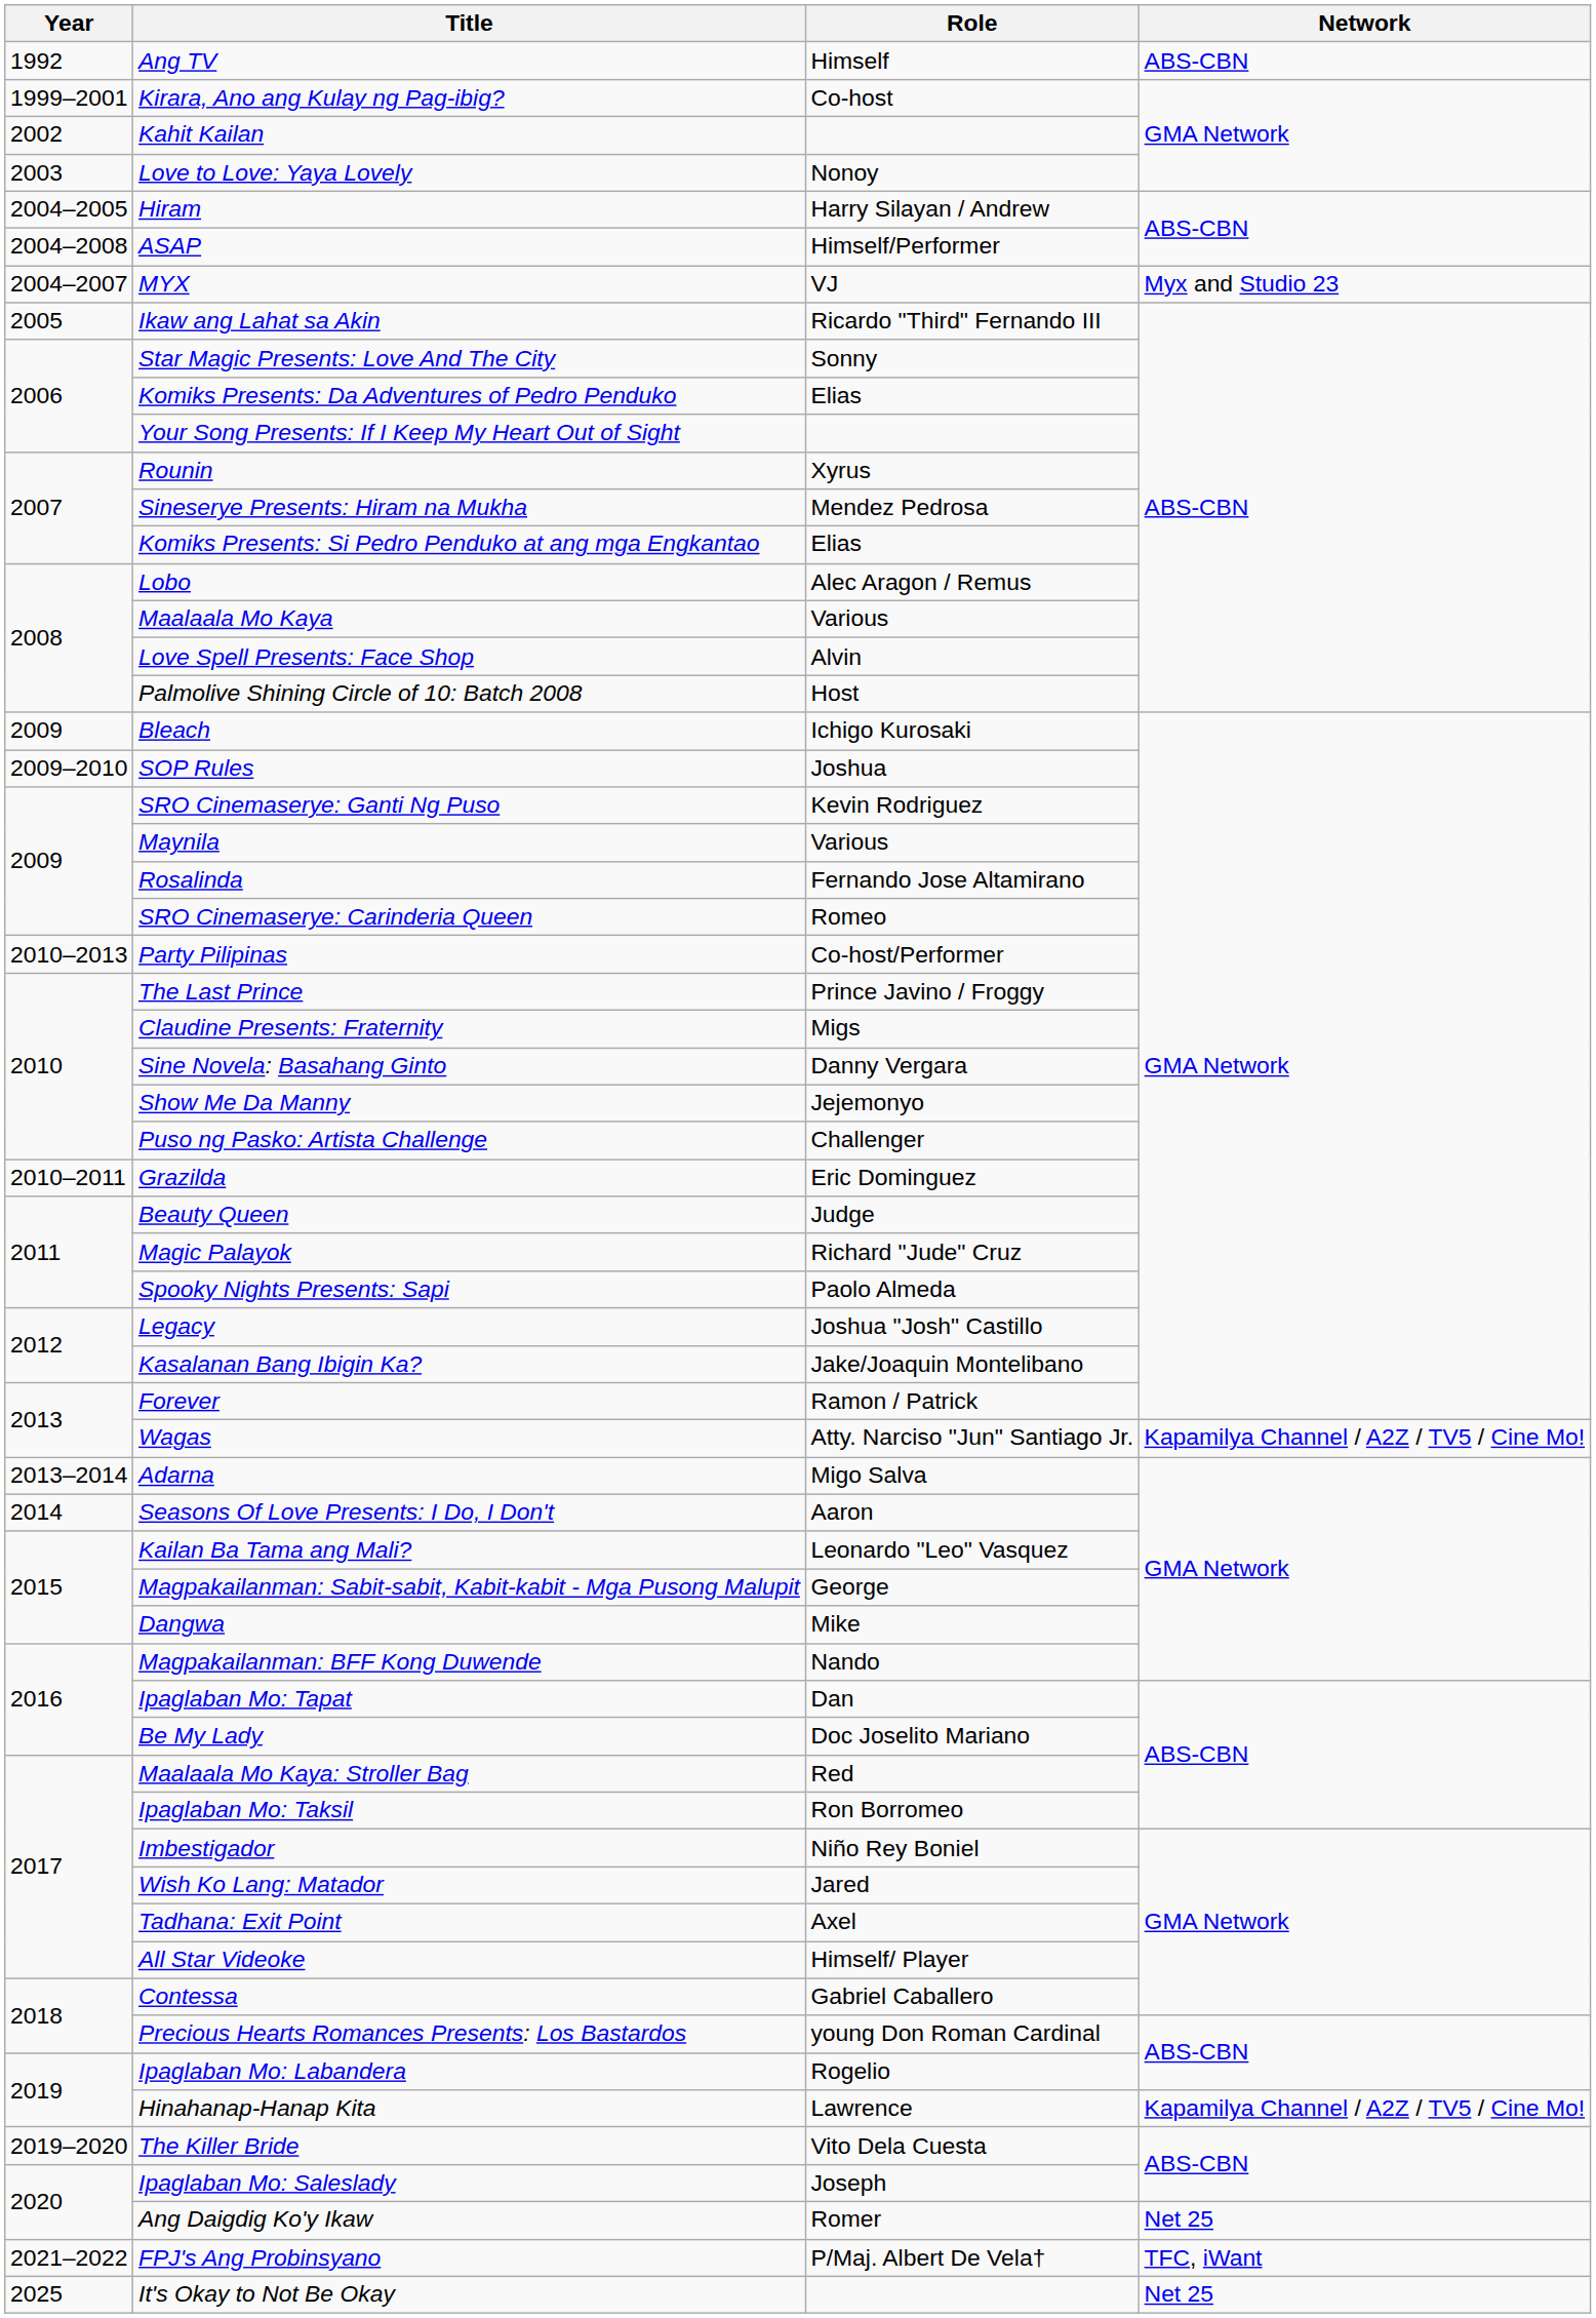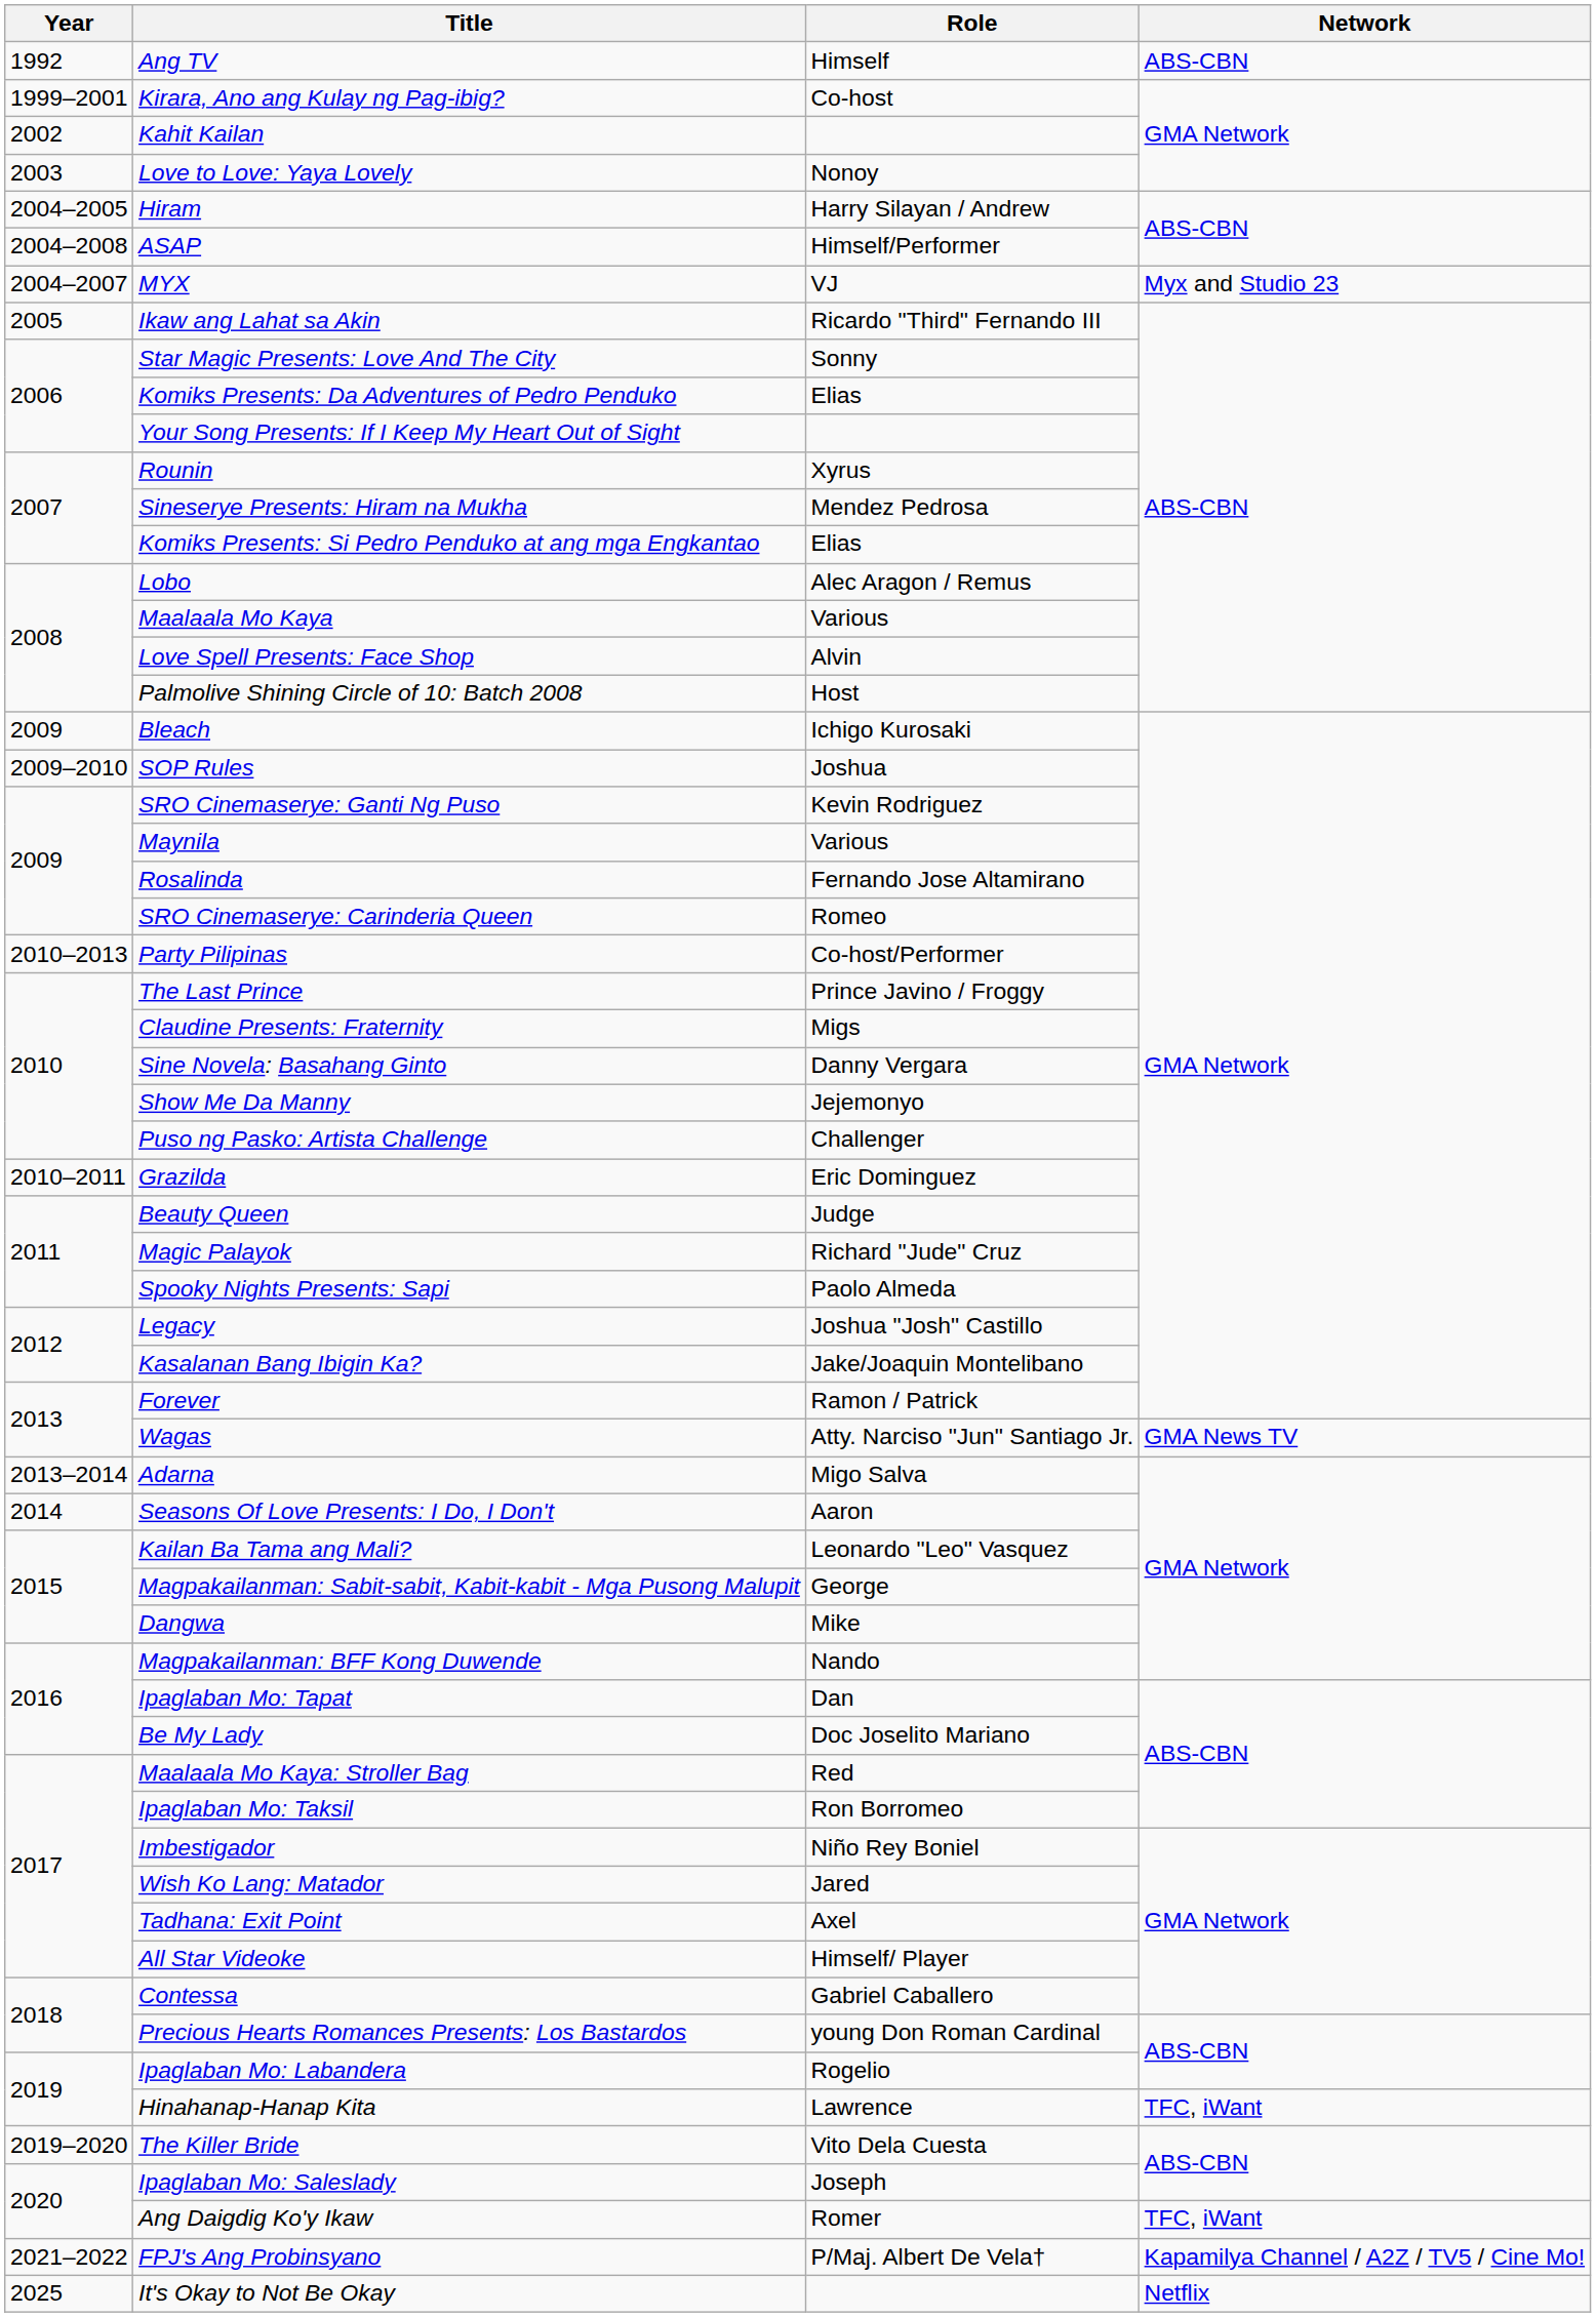 <table class="wikitable sortable">
 <tr>
 <th>Year</th>
 <th>Title</th>
 <th>Role</th>
 <th>Network</th>
 </tr>
 <tr>
 <td>1992</td>
 <td><em><a href='#'>Ang TV</a></em></td>
 <td>Himself</td>
 <td><a href='#'>ABS-CBN</a></td>
 </tr>
 <tr>
 <td>1999–2001</td>
 <td><em><a href='#'>Kirara, Ano ang Kulay ng Pag-ibig?</a></em></td>
 <td>Co-host</td>
 <td rowspan="3"><a href='#'>GMA Network</a></td>
 </tr>
 <tr>
 <td>2002</td>
 <td><em><a href='#'>Kahit Kailan</a></em></td>
 <td></td>
 </tr>
 <tr>
 <td>2003</td>
 <td><em><a href='#'>Love to Love: Yaya Lovely</a></em></td>
 <td>Nonoy</td>
 </tr>
 <tr>
 <td>2004–2005</td>
 <td><em><a href='#'>Hiram</a></em></td>
 <td>Harry Silayan / Andrew</td>
 <td rowspan="2"><a href='#'>ABS-CBN</a></td>
 </tr>
 <tr>
 <td>2004–2008</td>
 <td><em><a href='#'>ASAP</a></em></td>
 <td>Himself/Performer</td>
 </tr>
 <tr>
 <td>2004–2007</td>
 <td><em><a href='#'>MYX</a></em></td>
 <td>VJ</td>
 <td><a href='#'>Myx</a> and <a href='#'>Studio 23</a></td>
 </tr>
 <tr>
 <td>2005</td>
 <td><em><a href='#'>Ikaw ang Lahat sa Akin</a></em></td>
 <td>Ricardo "Third" Fernando III</td>
 <td rowspan="11"><a href='#'>ABS-CBN</a></td>
 </tr>
 <tr>
 <td rowspan="3">2006</td>
 <td><em><a href='#'>Star Magic Presents: Love And The City</a></em></td>
 <td>Sonny</td>
 </tr>
 <tr>
 <td><em><a href='#'>Komiks Presents: Da Adventures of Pedro Penduko</a></em></td>
 <td>Elias</td>
 </tr>
 <tr>
 <td><em><a href='#'>Your Song Presents: If I Keep My Heart Out of Sight</a></em></td>
 <td></td>
 </tr>
 <tr>
 <td rowspan="3">2007</td>
 <td><em><a href='#'>Rounin</a></em></td>
 <td>Xyrus</td>
 </tr>
 <tr>
 <td><em><a href='#'>Sineserye Presents: Hiram na Mukha</a></em></td>
 <td>Mendez Pedrosa</td>
 </tr>
 <tr>
 <td><em><a href='#'>Komiks Presents: Si Pedro Penduko at ang mga Engkantao</a></em></td>
 <td>Elias</td>
 </tr>
 <tr>
 <td rowspan="4">2008</td>
 <td><em><a href='#'>Lobo</a></em></td>
 <td>Alec Aragon / Remus</td>
 </tr>
 <tr>
 <td><em><a href='#'>Maalaala Mo Kaya</a></em></td>
 <td>Various</td>
 </tr>
 <tr>
 <td><em><a href='#'>Love Spell Presents: Face Shop</a></em></td>
 <td>Alvin</td>
 </tr>
 <tr>
 <td><em>Palmolive Shining Circle of 10: Batch 2008</em></td>
 <td>Host</td>
 </tr>
 <tr>
 <td>2009</td>
 <td><em><a href='#'>Bleach</a></em></td>
 <td>Ichigo Kurosaki</td>
 <td rowspan="19"><a href='#'>GMA Network</a></td>
 </tr>
 <tr>
 <td>2009–2010</td>
 <td><em><a href='#'>SOP Rules</a></em></td>
 <td>Joshua</td>
 </tr>
 <tr>
 <td rowspan="4">2009</td>
 <td><em><a href='#'>SRO Cinemaserye: Ganti Ng Puso</a></em></td>
 <td>Kevin Rodriguez</td>
 </tr>
 <tr>
 <td><em><a href='#'>Maynila</a></em></td>
 <td>Various</td>
 </tr>
 <tr>
 <td><em><a href='#'>Rosalinda</a></em></td>
 <td>Fernando Jose Altamirano</td>
 </tr>
 <tr>
 <td><em><a href='#'>SRO Cinemaserye: Carinderia Queen</a></em></td>
 <td>Romeo</td>
 </tr>
 <tr>
 <td>2010–2013</td>
 <td><em><a href='#'>Party Pilipinas</a></em></td>
 <td>Co-host/Performer</td>
 </tr>
 <tr>
 <td rowspan="5">2010</td>
 <td><em><a href='#'>The Last Prince</a></em></td>
 <td>Prince Javino / Froggy</td>
 </tr>
 <tr>
 <td><em><a href='#'>Claudine Presents: Fraternity</a></em></td>
 <td>Migs</td>
 </tr>
 <tr>
 <td><em><a href='#'>Sine Novela</a>: <a href='#'>Basahang Ginto</a></em></td>
 <td>Danny Vergara</td>
 </tr>
 <tr>
 <td><em><a href='#'>Show Me Da Manny</a></em></td>
 <td>Jejemonyo</td>
 </tr>
 <tr>
 <td><em><a href='#'>Puso ng Pasko: Artista Challenge</a></em></td>
 <td>Challenger</td>
 </tr>
 <tr>
 <td>2010–2011</td>
 <td><em><a href='#'>Grazilda</a></em></td>
 <td>Eric Dominguez</td>
 </tr>
 <tr>
 <td rowspan="3">2011</td>
 <td><em><a href='#'>Beauty Queen</a></em></td>
 <td>Judge</td>
 </tr>
 <tr>
 <td><em><a href='#'>Magic Palayok</a></em></td>
 <td>Richard "Jude" Cruz</td>
 </tr>
 <tr>
 <td><em><a href='#'> Spooky Nights Presents: Sapi</a></em></td>
 <td>Paolo Almeda</td>
 </tr>
 <tr>
 <td rowspan="2">2012</td>
 <td><em><a href='#'>Legacy</a></em></td>
 <td>Joshua "Josh" Castillo</td>
 </tr>
 <tr>
 <td><em><a href='#'>Kasalanan Bang Ibigin Ka?</a></em></td>
 <td>Jake/Joaquin Montelibano</td>
 </tr>
 <tr>
 <td rowspan="2">2013</td>
 <td><em><a href='#'>Forever</a></em></td>
 <td>Ramon / Patrick</td>
 </tr>
 <tr>
 <td><em><a href='#'>Wagas</a></em></td>
 <td>Atty. Narciso "Jun" Santiago Jr.</td>
-<td><a href='#'>Kapamilya Channel</a> / <a href='#'>A2Z</a> / <a href='#'>TV5</a> / <a href='#'>Cine Mo!</a></td>
+<td><a href='#'>GMA News TV</a></td>
 </tr>
 <tr>
 <td>2013–2014</td>
 <td><em><a href='#'>Adarna</a></em></td>
 <td>Migo Salva</td>
 <td rowspan="6"><a href='#'>GMA Network</a></td>
 </tr>
 <tr>
 <td>2014</td>
 <td><em><a href='#'>Seasons Of Love Presents: I Do, I Don't</a></em></td>
 <td>Aaron</td>
 </tr>
 <tr>
 <td rowspan="3">2015</td>
 <td><em><a href='#'>Kailan Ba Tama ang Mali?</a></em></td>
 <td>Leonardo "Leo" Vasquez</td>
 </tr>
 <tr>
 <td><em><a href='#'>Magpakailanman: Sabit-sabit, Kabit-kabit - Mga Pusong Malupit</a></em></td>
 <td>George</td>
 </tr>
 <tr>
 <td><em><a href='#'>Dangwa</a></em></td>
 <td>Mike</td>
 </tr>
 <tr>
 <td rowspan="3">2016</td>
 <td><em><a href='#'>Magpakailanman: BFF Kong Duwende</a></em></td>
 <td>Nando</td>
 </tr>
 <tr>
 <td><em><a href='#'>Ipaglaban Mo: Tapat</a></em></td>
 <td>Dan</td>
 <td rowspan="4"><a href='#'>ABS-CBN</a></td>
 </tr>
 <tr>
 <td><em><a href='#'>Be My Lady</a></em></td>
 <td>Doc Joselito Mariano</td>
 </tr>
 <tr>
 <td rowspan="6">2017</td>
 <td><em><a href='#'>Maalaala Mo Kaya: Stroller Bag</a></em></td>
 <td>Red</td>
 </tr>
 <tr>
 <td><em><a href='#'>Ipaglaban Mo: Taksil</a></em></td>
 <td>Ron Borromeo</td>
 </tr>
 <tr>
 <td><em><a href='#'>Imbestigador</a></em></td>
 <td>Niño Rey Boniel</td>
 <td rowspan="5"><a href='#'>GMA Network</a></td>
 </tr>
 <tr>
 <td><em><a href='#'>Wish Ko Lang: Matador</a></em></td>
 <td>Jared</td>
 </tr>
 <tr>
 <td><em><a href='#'>Tadhana: Exit Point</a></em></td>
 <td>Axel</td>
 </tr>
 <tr>
 <td><em><a href='#'>All Star Videoke</a></em></td>
 <td>Himself/ Player</td>
 </tr>
 <tr>
 <td rowspan="2">2018</td>
 <td><em><a href='#'>Contessa</a></em></td>
 <td>Gabriel Caballero</td>
 </tr>
 <tr>
 <td><em><a href='#'>Precious Hearts Romances Presents</a>: <a href='#'>Los Bastardos</a></em></td>
 <td>young Don Roman Cardinal</td>
 <td rowspan="2"><a href='#'>ABS-CBN</a></td>
 </tr>
 <tr>
 <td rowspan="2">2019</td>
 <td><em><a href='#'>Ipaglaban Mo: Labandera</a></em></td>
 <td>Rogelio</td>
 </tr>
 <tr>
 <td><em>Hinahanap-Hanap Kita</em></td>
 <td>Lawrence</td>
-<td><a href='#'>Kapamilya Channel</a> / <a href='#'>A2Z</a> / <a href='#'>TV5</a> / <a href='#'>Cine Mo!</a></td>
+<td><a href='#'>TFC</a>, <a href='#'>iWant</a></td>
 </tr>
 <tr>
 <td>2019–2020</td>
 <td><em><a href='#'>The Killer Bride</a></em></td>
 <td>Vito Dela Cuesta</td>
 <td rowspan="2"><a href='#'>ABS-CBN</a></td>
 </tr>
 <tr>
 <td rowspan="2">2020</td>
 <td><em><a href='#'>Ipaglaban Mo: Saleslady</a></em></td>
 <td>Joseph</td>
 </tr>
 <tr>
 <td><em>Ang Daigdig Ko'y Ikaw</em></td>
 <td>Romer</td>
-<td><a href='#'>Net 25</a></td>
+<td><a href='#'>TFC</a>, <a href='#'>iWant</a></td>
 </tr>
 <tr>
 <td>2021–2022</td>
 <td><em><a href='#'>FPJ's Ang Probinsyano</a></em></td>
 <td>P/Maj. Albert De Vela†</td>
-<td><a href='#'>TFC</a>, <a href='#'>iWant</a></td>
+<td><a href='#'>Kapamilya Channel</a> / <a href='#'>A2Z</a> / <a href='#'>TV5</a> / <a href='#'>Cine Mo!</a></td>
 </tr>
 <tr>
 <td>2025</td>
 <td><em>It's Okay to Not Be Okay</em></td>
 <td></td>
-<td><a href='#'>Net 25</a></td>
+<td><a href='#'>Netflix</a></td>
 </tr>
 </table>
